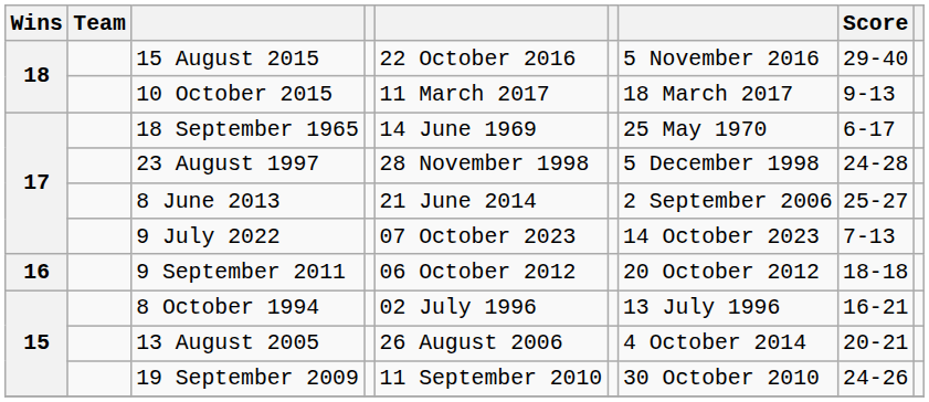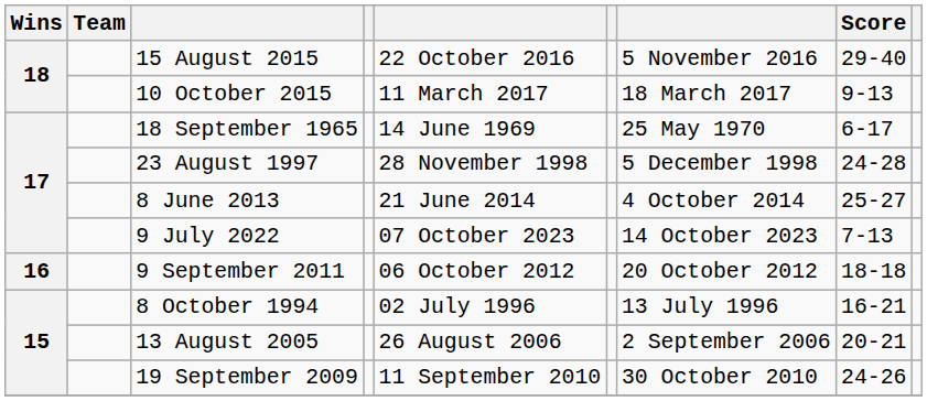 <table class="wikitable sortable">
 <tr>
 <th>Wins</th>
 <th>Team</th>
 <th></th>
 <th></th>
 <th></th>
 <th></th>
 <th></th>
 <th>Score</th>
 <th></th>
 </tr>
 <tr>
 <th rowspan="2">18</th>
 <td></td>
 <td>15 August 2015</td>
 <td></td>
 <td>22 October 2016</td>
 <td></td>
 <td>5 November 2016</td>
 <td>29-40</td>
 <td></td>
 </tr>
 <tr>
 <td></td>
 <td>10 October 2015</td>
 <td></td>
 <td>11 March 2017</td>
 <td></td>
 <td>18 March 2017</td>
 <td>9-13</td>
 <td></td>
 </tr>
 <tr>
 <th rowspan="4">17</th>
 <td></td>
 <td>18 September 1965</td>
 <td></td>
 <td>14 June 1969</td>
 <td></td>
 <td>25 May 1970</td>
 <td>6-17</td>
 <td></td>
 </tr>
 <tr>
 <td></td>
 <td>23 August 1997</td>
 <td></td>
 <td>28 November 1998</td>
 <td></td>
 <td>5 December 1998</td>
 <td>24-28</td>
 <td></td>
 </tr>
 <tr>
 <td></td>
 <td>8 June 2013</td>
 <td></td>
 <td>21 June 2014</td>
 <td></td>
-<td>2 September 2006</td>
+<td>4 October 2014</td>
 <td>25-27</td>
 <td></td>
 </tr>
 <tr>
 <td></td>
 <td>9 July 2022</td>
 <td></td>
 <td>07 October 2023</td>
 <td></td>
 <td>14 October 2023</td>
 <td>7-13</td>
 <td></td>
 </tr>
 <tr>
 <th>16</th>
 <td></td>
 <td>9 September 2011</td>
 <td></td>
 <td>06 October 2012</td>
 <td></td>
 <td>20 October 2012</td>
 <td>18-18</td>
 <td></td>
 </tr>
 <tr>
 <th rowspan="3">15</th>
 <td></td>
 <td>8 October 1994</td>
 <td></td>
 <td>02 July 1996</td>
 <td></td>
 <td>13 July 1996</td>
 <td>16-21</td>
 <td></td>
 </tr>
 <tr>
 <td></td>
 <td>13 August 2005</td>
 <td></td>
 <td>26 August 2006</td>
 <td></td>
-<td>4 October 2014</td>
+<td>2 September 2006</td>
 <td>20-21</td>
 <td></td>
 </tr>
 <tr>
 <td></td>
 <td>19 September 2009</td>
 <td></td>
 <td>11 September 2010</td>
 <td></td>
 <td>30 October 2010</td>
 <td>24-26</td>
 <td></td>
 </tr>
 <tr>
 </tr>
 </table>
